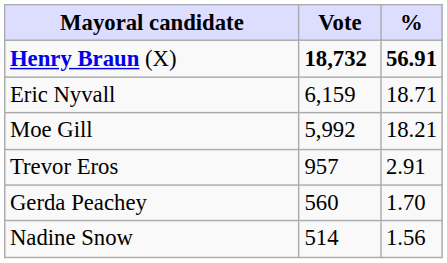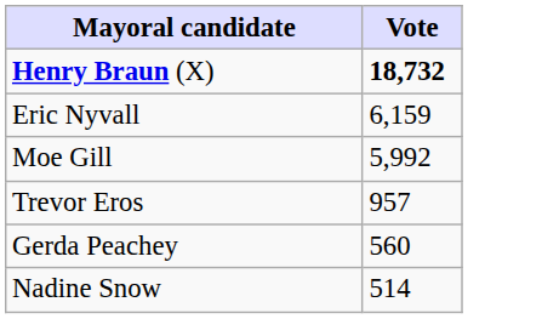 <table class="wikitable">
 <tr>
 <th style="background:#ddf;" width="200px">Mayoral candidate</th>
 <th style="background:#ddf;" width="50px">Vote</th>
-<th style="background:#ddf;" width="30px">%</th>
 </tr>
 <tr>
 <td><strong><a href='#'>Henry Braun</a></strong> (X)</td>
 <td><strong>18,732</strong></td>
-<td><strong>56.91</strong></td>
 </tr>
 <tr>
 <td>Eric Nyvall</td>
 <td>6,159</td>
-<td>18.71</td>
 </tr>
 <tr>
 <td>Moe Gill</td>
 <td>5,992</td>
-<td>18.21</td>
 </tr>
 <tr>
 <td>Trevor Eros</td>
 <td>957</td>
-<td>2.91</td>
 </tr>
 <tr>
 <td>Gerda Peachey</td>
 <td>560</td>
-<td>1.70</td>
 </tr>
 <tr>
 <td>Nadine Snow</td>
 <td>514</td>
-<td>1.56</td>
 </tr>
 </table>
